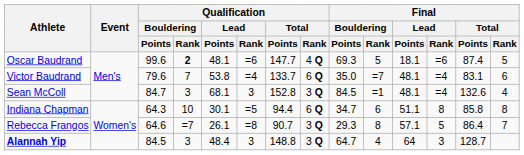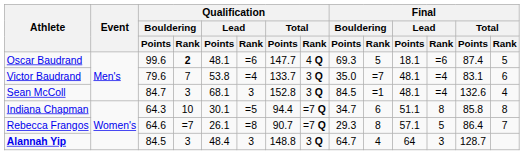 <table class=wikitable style=font-size:90%;text-align:center>
 <tr>
 <th rowspan=3>Athlete</th>
 <th rowspan=3>Event</th>
 <th colspan=6>Qualification</th>
 <th colspan=6>Final</th>
 </tr>
 <tr style=font-size:95%>
 <th colspan=2>Bouldering</th>
 <th colspan=2>Lead</th>
 <th colspan=2>Total</th>
 <th colspan=2>Bouldering</th>
 <th colspan=2>Lead</th>
 <th colspan=2>Total</th>
 </tr>
 <tr style=font-size:95%>
 <th>Points</th>
 <th>Rank</th>
 <th>Points</th>
 <th>Rank</th>
 <th>Points</th>
 <th>Rank</th>
 <th>Points</th>
 <th>Rank</th>
 <th>Points</th>
 <th>Rank</th>
 <th>Points</th>
 <th>Rank</th>
 </tr>
 <tr>
 <td align=left><a href='#'>Oscar Baudrand</a></td>
 <td align=left rowspan=3><a href='#'>Men's</a></td>
 <td>99.6</td>
 <td><strong>2</strong></td>
 <td>48.1</td>
 <td>=6</td>
 <td>147.7</td>
 <td>4 <strong>Q</strong></td>
 <td>69.3</td>
 <td>5</td>
 <td>18.1</td>
 <td>=6</td>
 <td>87.4</td>
 <td>5</td>
 </tr>
 <tr>
 <td align=left><a href='#'>Victor Baudrand</a></td>
 <td>79.6</td>
 <td>7</td>
 <td>53.8</td>
 <td>=4</td>
 <td>133.7</td>
-<td>6 <strong>Q</strong></td>
+<td>3 <strong>Q</strong></td>
 <td>35.0</td>
 <td>=7</td>
 <td>48.1</td>
 <td>=4</td>
 <td>83.1</td>
 <td>6</td>
 </tr>
 <tr>
 <td align=left><a href='#'>Sean McColl</a></td>
 <td>84.7</td>
 <td>3</td>
 <td>68.1</td>
 <td>3</td>
 <td>152.8</td>
 <td>3 <strong>Q</strong></td>
 <td>84.5</td>
 <td>=1</td>
 <td>48.1</td>
 <td>=4</td>
 <td>132.6</td>
 <td>4</td>
 </tr>
 <tr>
 <td align=left><a href='#'>Indiana Chapman</a></td>
 <td align=left rowspan=3><a href='#'>Women's</a></td>
 <td>64.3</td>
 <td>10</td>
 <td>30.1</td>
 <td>=5</td>
 <td>94.4</td>
-<td>6 <strong>Q</strong></td>
+<td>=7 <strong>Q</strong></td>
 <td>34.7</td>
 <td>6</td>
 <td>51.1</td>
 <td>8</td>
 <td>85.8</td>
 <td>8</td>
 </tr>
 <tr>
 <td align=left><a href='#'>Rebecca Frangos</a></td>
 <td>64.6</td>
 <td>=7</td>
 <td>26.1</td>
 <td>=8</td>
 <td>90.7</td>
-<td>3 <strong>Q</strong></td>
+<td>=7 <strong>Q</strong></td>
 <td>29.3</td>
 <td>8</td>
 <td>57.1</td>
 <td>5</td>
 <td>86.4</td>
 <td>7</td>
 </tr>
 <tr>
 <td align=left><strong><a href='#'>Alannah Yip</a></strong></td>
 <td>84.5</td>
 <td>3</td>
 <td>48.4</td>
 <td>3</td>
 <td>148.8</td>
 <td>3 <strong>Q</strong></td>
 <td>64.7</td>
 <td>4</td>
 <td>64</td>
 <td>3</td>
 <td>128.7</td>
 <td></td>
 </tr>
 </table>
